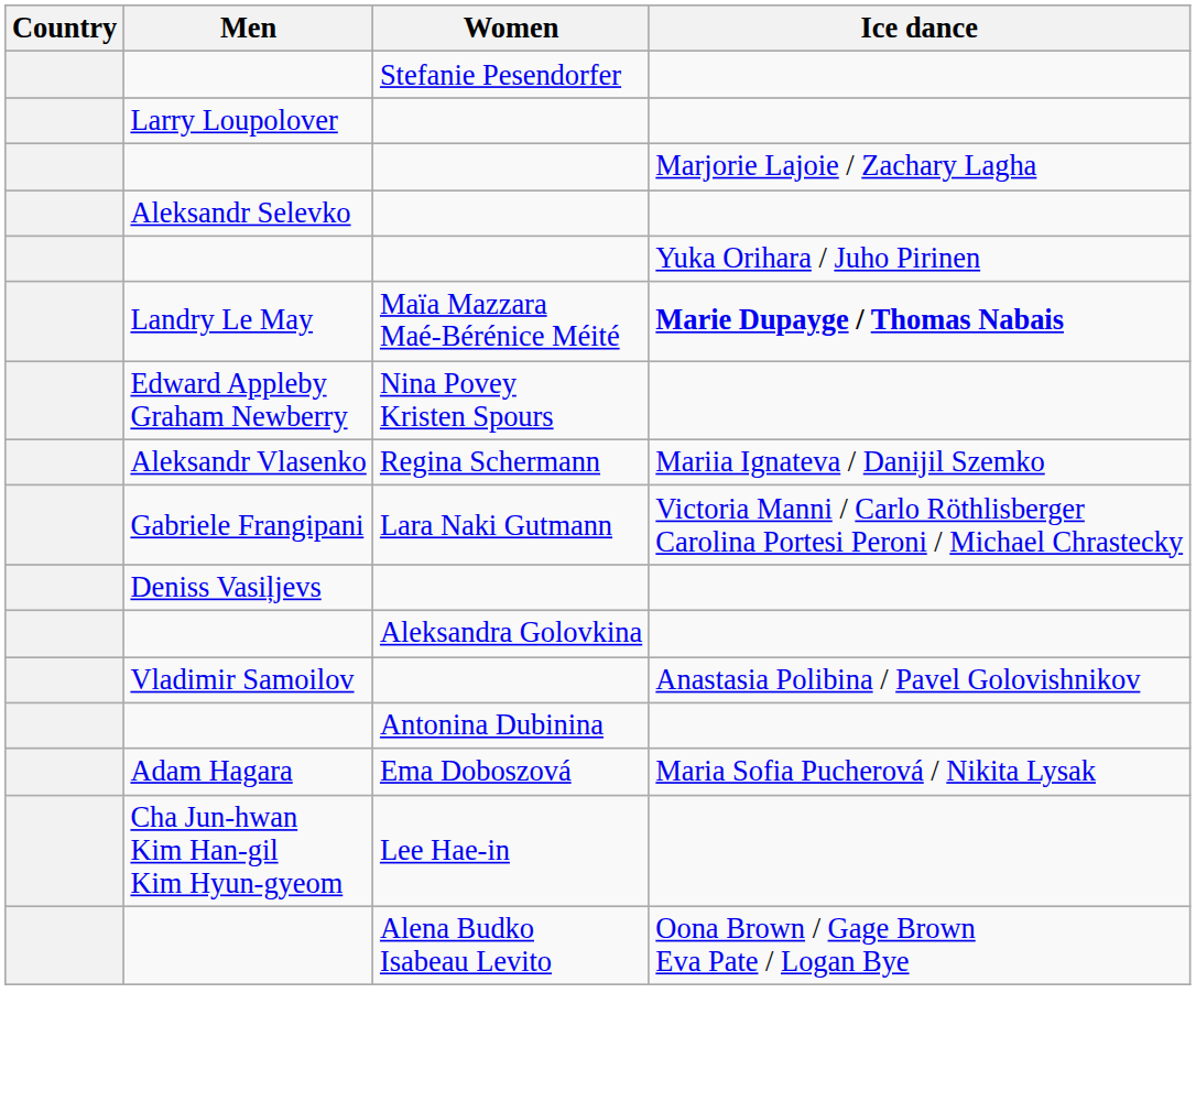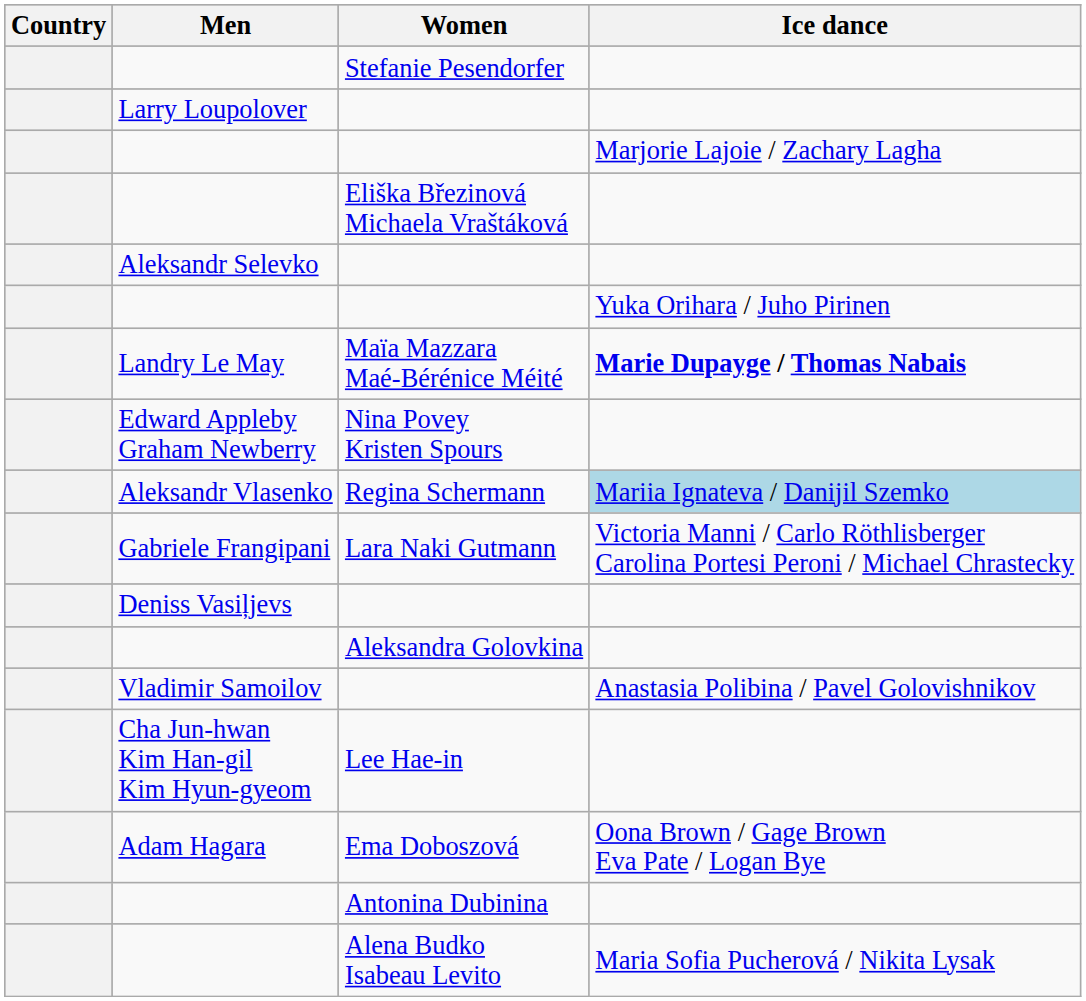 <table class="wikitable unsortable" style="text-align:left;">
 <tr>
 <th scope="col">Country</th>
 <th scope="col">Men</th>
 <th scope="col">Women</th>
 <th scope="col">Ice dance</th>
 </tr>
 <tr>
 <th scope="row" style="text-align:left"></th>
 <td></td>
 <td><a href='#'>Stefanie Pesendorfer</a></td>
 <td></td>
 </tr>
 <tr>
 <th scope="row" style="text-align:left"></th>
 <td><a href='#'>Larry Loupolover</a></td>
 <td></td>
 <td></td>
 </tr>
 <tr>
 <th scope="row" style="text-align:left"></th>
 <td></td>
 <td></td>
 <td><a href='#'>Marjorie Lajoie</a> / <a href='#'>Zachary Lagha</a></td>
+</tr>
+<tr>
+<th scope="row" style="text-align:left"></th>
+<td></td>
+<td><a href='#'>Eliška Březinová</a><br><a href='#'>Michaela Vraštáková</a></td>
+<td></td>
 </tr>
 <tr>
 <th scope="row" style="text-align:left"></th>
 <td><a href='#'>Aleksandr Selevko</a></td>
 <td></td>
 <td></td>
 </tr>
 <tr>
 <th scope="row" style="text-align:left"></th>
 <td></td>
 <td></td>
 <td><a href='#'>Yuka Orihara</a> / <a href='#'>Juho Pirinen</a></td>
 </tr>
 <tr>
 <th scope="row" style="text-align:left"></th>
 <td><a href='#'>Landry Le May</a></td>
 <td><a href='#'>Maïa Mazzara</a><br><a href='#'>Maé-Bérénice Méité</a></td>
 <td><strong><a href='#'>Marie Dupayge</a> / <a href='#'>Thomas Nabais</a></strong></td>
 </tr>
 <tr>
 <th scope="row" style="text-align:left"></th>
 <td><a href='#'>Edward Appleby</a><br><a href='#'>Graham Newberry</a></td>
 <td><a href='#'>Nina Povey</a><br><a href='#'>Kristen Spours</a></td>
 <td></td>
 </tr>
 <tr>
 <th scope="row" style="text-align:left"></th>
 <td><a href='#'>Aleksandr Vlasenko</a></td>
 <td><a href='#'>Regina Schermann</a></td>
-<td><a href='#'>Mariia Ignateva</a> / <a href='#'>Danijil Szemko</a></td>
+<td style="background: lightblue;"><a href='#'>Mariia Ignateva</a> / <a href='#'>Danijil Szemko</a></td>
 </tr>
 <tr>
 <th scope="row" style="text-align:left"></th>
 <td><a href='#'>Gabriele Frangipani</a></td>
 <td><a href='#'>Lara Naki Gutmann</a></td>
 <td><a href='#'>Victoria Manni</a> / <a href='#'>Carlo Röthlisberger</a><br><a href='#'>Carolina Portesi Peroni</a> / <a href='#'>Michael Chrastecky</a></td>
 </tr>
 <tr>
 <th scope="row" style="text-align:left"></th>
 <td><a href='#'>Deniss Vasiļjevs</a></td>
 <td></td>
 <td></td>
 </tr>
 <tr>
 <th scope="row" style="text-align:left"></th>
 <td></td>
 <td><a href='#'>Aleksandra Golovkina</a></td>
 <td></td>
 </tr>
 <tr>
 <th scope="row" style="text-align:left"></th>
 <td><a href='#'>Vladimir Samoilov</a></td>
 <td></td>
 <td><a href='#'>Anastasia Polibina</a> / <a href='#'>Pavel Golovishnikov</a></td>
 </tr>
 <tr>
 <th scope="row" style="text-align:left"></th>
+<td><a href='#'>Cha Jun-hwan</a><br><a href='#'>Kim Han-gil</a><br><a href='#'>Kim Hyun-gyeom</a></td>
+<td><a href='#'>Lee Hae-in</a></td>
+<td></td>
+</tr>
+<tr>
+<th scope="row" style="text-align:left"></th>
+<td><a href='#'>Adam Hagara</a></td>
+<td><a href='#'>Ema Doboszová</a></td>
+<td><a href='#'>Oona Brown</a> / <a href='#'>Gage Brown</a><br><a href='#'>Eva Pate</a> / <a href='#'>Logan Bye</a></td>
+</tr>
+<tr>
+<th scope="row" style="text-align:left"></th>
 <td></td>
 <td><a href='#'>Antonina Dubinina</a></td>
 <td></td>
 </tr>
 <tr>
 <th scope="row" style="text-align:left"></th>
-<td><a href='#'>Adam Hagara</a></td>
-<td><a href='#'>Ema Doboszová</a></td>
+<td></td>
+<td><a href='#'>Alena Budko</a><br><a href='#'>Isabeau Levito</a></td>
 <td><a href='#'>Maria Sofia Pucherová</a> / <a href='#'>Nikita Lysak</a></td>
 </tr>
-<tr>
-<th scope="row" style="text-align:left"></th>
-<td><a href='#'>Cha Jun-hwan</a><br><a href='#'>Kim Han-gil</a><br><a href='#'>Kim Hyun-gyeom</a></td>
-<td><a href='#'>Lee Hae-in</a></td>
-<td></td>
-</tr>
-<tr>
-<th scope="row" style="text-align:left"></th>
-<td></td>
-<td><a href='#'>Alena Budko</a><br><a href='#'>Isabeau Levito</a></td>
-<td><a href='#'>Oona Brown</a> / <a href='#'>Gage Brown</a><br><a href='#'>Eva Pate</a> / <a href='#'>Logan Bye</a></td>
-</tr>
 </table>
